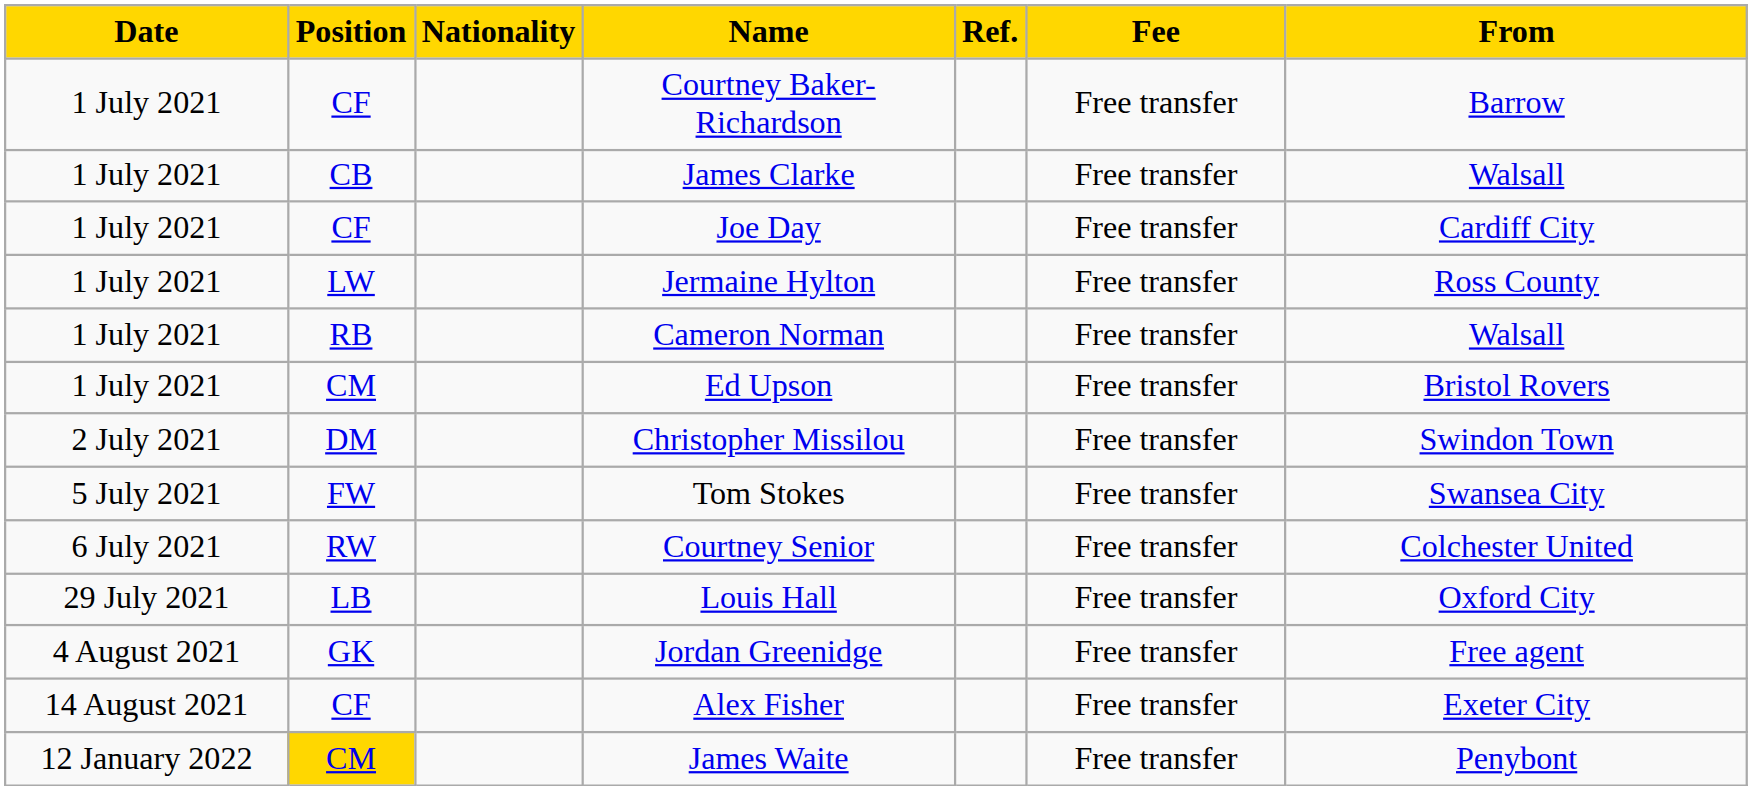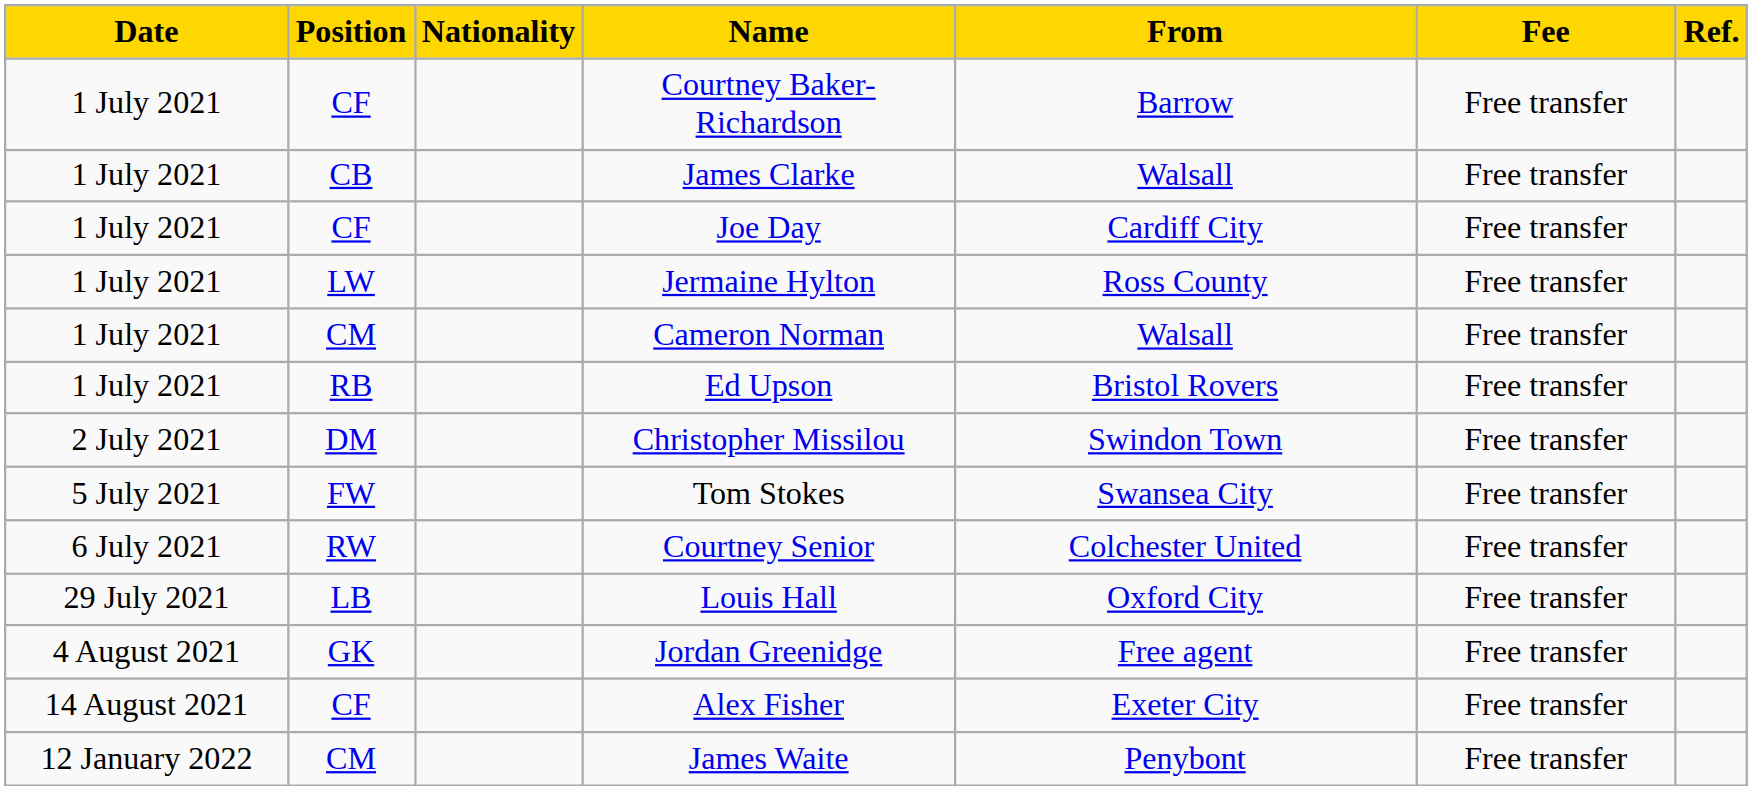 <table class="wikitable"  style="text-align:center; font-size:90%; ">
 <tr>
 <th style="background:gold; color:black; width:120px;">Date</th>
 <th style="background:gold; color:black; width:50px;">Position</th>
 <th style="background:gold; color:black; width:50px;">Nationality</th>
 <th style="background:gold; color:black; width:160px;">Name</th>
+<th style="background:gold; color:black; width:200px;">From</th>
+<th style="background:gold; color:black; width:110px;">Fee</th>
 <th style="background:gold; color:black; width:25px;">Ref.</th>
-<th style="background:gold; color:black; width:110px;">Fee</th>
-<th style="background:gold; color:black; width:200px;">From</th>
 </tr>
 <tr>
 <td>1 July 2021</td>
 <td><a href='#'>CF</a></td>
 <td></td>
 <td><a href='#'>Courtney Baker-Richardson</a></td>
+<td> <a href='#'>Barrow</a></td>
+<td>Free transfer</td>
 <td></td>
-<td>Free transfer</td>
-<td> <a href='#'>Barrow</a></td>
 </tr>
 <tr>
 <td>1 July 2021</td>
 <td><a href='#'>CB</a></td>
 <td></td>
 <td><a href='#'>James Clarke</a></td>
+<td> <a href='#'>Walsall</a></td>
+<td>Free transfer</td>
 <td></td>
-<td>Free transfer</td>
-<td> <a href='#'>Walsall</a></td>
 </tr>
 <tr>
 <td>1 July 2021</td>
 <td><a href='#'>CF</a></td>
 <td></td>
 <td><a href='#'>Joe Day</a></td>
+<td> <a href='#'>Cardiff City</a></td>
+<td>Free transfer</td>
 <td></td>
-<td>Free transfer</td>
-<td> <a href='#'>Cardiff City</a></td>
 </tr>
 <tr>
 <td>1 July 2021</td>
 <td><a href='#'>LW</a></td>
 <td></td>
 <td><a href='#'>Jermaine Hylton</a></td>
+<td> <a href='#'>Ross County</a></td>
+<td>Free transfer</td>
 <td></td>
+</tr>
+<tr>
+<td>1 July 2021</td>
+<td><a href='#'>CM</a></td>
+<td></td>
+<td><a href='#'>Cameron Norman</a></td>
+<td> <a href='#'>Walsall</a></td>
 <td>Free transfer</td>
-<td> <a href='#'>Ross County</a></td>
+<td></td>
 </tr>
 <tr>
 <td>1 July 2021</td>
 <td><a href='#'>RB</a></td>
 <td></td>
-<td><a href='#'>Cameron Norman</a></td>
+<td><a href='#'>Ed Upson</a></td>
+<td> <a href='#'>Bristol Rovers</a></td>
+<td>Free transfer</td>
 <td></td>
-<td>Free transfer</td>
-<td> <a href='#'>Walsall</a></td>
-</tr>
-<tr>
-<td>1 July 2021</td>
-<td><a href='#'>CM</a></td>
-<td></td>
-<td><a href='#'>Ed Upson</a></td>
-<td></td>
-<td>Free transfer</td>
-<td> <a href='#'>Bristol Rovers</a></td>
 </tr>
 <tr>
 <td>2 July 2021</td>
 <td><a href='#'>DM</a></td>
 <td></td>
 <td><a href='#'>Christopher Missilou</a></td>
+<td> <a href='#'>Swindon Town</a></td>
+<td>Free transfer</td>
 <td></td>
-<td>Free transfer</td>
-<td> <a href='#'>Swindon Town</a></td>
 </tr>
 <tr>
 <td>5 July 2021</td>
 <td><a href='#'>FW</a></td>
 <td></td>
 <td>Tom Stokes</td>
+<td> <a href='#'>Swansea City</a></td>
+<td>Free transfer</td>
 <td></td>
-<td>Free transfer</td>
-<td> <a href='#'>Swansea City</a></td>
 </tr>
 <tr>
 <td>6 July 2021</td>
 <td><a href='#'>RW</a></td>
 <td></td>
 <td><a href='#'>Courtney Senior</a></td>
+<td> <a href='#'>Colchester United</a></td>
+<td>Free transfer</td>
 <td></td>
-<td>Free transfer</td>
-<td> <a href='#'>Colchester United</a></td>
 </tr>
 <tr>
 <td>29 July 2021</td>
 <td><a href='#'>LB</a></td>
 <td></td>
 <td><a href='#'>Louis Hall</a></td>
+<td> <a href='#'>Oxford City</a></td>
+<td>Free transfer</td>
 <td></td>
-<td>Free transfer</td>
-<td> <a href='#'>Oxford City</a></td>
 </tr>
 <tr>
 <td>4 August 2021</td>
 <td><a href='#'>GK</a></td>
 <td></td>
 <td><a href='#'>Jordan Greenidge</a></td>
+<td> <a href='#'>Free agent</a></td>
+<td>Free transfer</td>
 <td></td>
-<td>Free transfer</td>
-<td> <a href='#'>Free agent</a></td>
 </tr>
 <tr>
 <td>14 August 2021</td>
 <td><a href='#'>CF</a></td>
 <td></td>
 <td><a href='#'>Alex Fisher</a></td>
+<td> <a href='#'>Exeter City</a></td>
+<td>Free transfer</td>
 <td></td>
-<td>Free transfer</td>
-<td> <a href='#'>Exeter City</a></td>
 </tr>
 <tr>
 <td>12 January 2022</td>
-<td style="background: gold;"><a href='#'>CM</a></td>
+<td><a href='#'>CM</a></td>
 <td></td>
 <td><a href='#'>James Waite</a></td>
+<td> <a href='#'>Penybont</a></td>
+<td>Free transfer</td>
 <td></td>
-<td>Free transfer</td>
-<td> <a href='#'>Penybont</a></td>
 </tr>
 </table>
